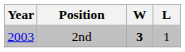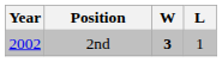 <table class="wikitable" style="text-align: center;">
 <tr>
 <th>Year</th>
 <th width="100">Position</th>
 <th width="25">W</th>
 <th width="25">L</th>
 </tr>
 <tr bgcolor=silver>
-<td> <a href='#'>2003</a></td>
+<td> <a href='#'>2002</a></td>
 <td>2nd</td>
 <td><strong>3</strong></td>
 <td>1</td>
 </tr>
 <tr bgcolor=#cc9966>
 </tr>
 </table>
